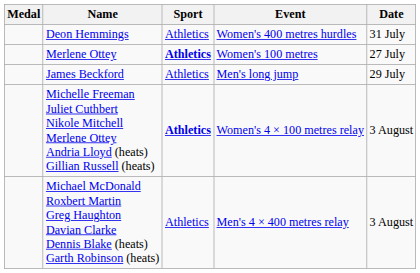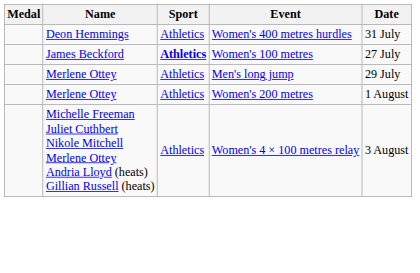 <table class="wikitable sortable"  style="font-size:95%">
 <tr>
 <th>Medal</th>
 <th>Name</th>
 <th>Sport</th>
 <th>Event</th>
 <th>Date</th>
 </tr>
 <tr align=left>
 <td></td>
 <td><a href='#'>Deon Hemmings</a></td>
 <td><a href='#'>Athletics</a></td>
 <td><a href='#'>Women's 400 metres hurdles</a></td>
 <td>31 July</td>
 </tr>
 <tr align=left>
 <td></td>
-<td><a href='#'>Merlene Ottey</a></td>
+<td><a href='#'>James Beckford</a></td>
 <td><strong><a href='#'>Athletics</a></strong></td>
 <td><a href='#'>Women's 100 metres</a></td>
 <td>27 July</td>
 </tr>
 <tr align=left>
 <td></td>
-<td><a href='#'>James Beckford</a></td>
+<td><a href='#'>Merlene Ottey</a></td>
 <td><a href='#'>Athletics</a></td>
 <td><a href='#'>Men's long jump</a></td>
 <td>29 July</td>
 </tr>
 <tr align=left>
 <td></td>
+<td><a href='#'>Merlene Ottey</a></td>
+<td><a href='#'>Athletics</a></td>
+<td><a href='#'>Women's 200 metres</a></td>
+<td>1 August</td>
+</tr>
+<tr align=left>
+<td></td>
 <td><a href='#'>Michelle Freeman</a><br><a href='#'>Juliet Cuthbert</a><br><a href='#'>Nikole Mitchell</a><br><a href='#'>Merlene Ottey</a><br><a href='#'>Andria Lloyd</a> (heats)<br><a href='#'>Gillian Russell</a> (heats)</td>
-<td><strong><a href='#'>Athletics</a></strong></td>
+<td><a href='#'>Athletics</a></td>
 <td><a href='#'>Women's 4 × 100 metres relay</a></td>
 <td>3 August</td>
 </tr>
-<tr align=left>
-<td></td>
-<td><a href='#'>Michael McDonald</a><br><a href='#'>Roxbert Martin</a><br><a href='#'>Greg Haughton</a><br><a href='#'>Davian Clarke</a><br><a href='#'>Dennis Blake</a> (heats)<br><a href='#'>Garth Robinson</a> (heats)</td>
-<td><a href='#'>Athletics</a></td>
-<td><a href='#'>Men's 4 × 400 metres relay</a></td>
-<td>3 August</td>
-</tr>
 </table>
